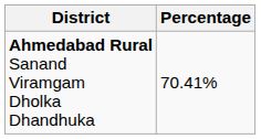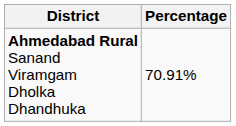 <table class="wikitable sortable">
 <tr>
 <th>District</th>
 <th>Percentage</th>
 </tr>
 <tr>
 <td><strong>Ahmedabad Rural</strong><br>Sanand<br>Viramgam<br>Dholka<br>Dhandhuka</td>
-<td>70.41%</td>
+<td>70.91%</td>
 </tr>
 </table>
